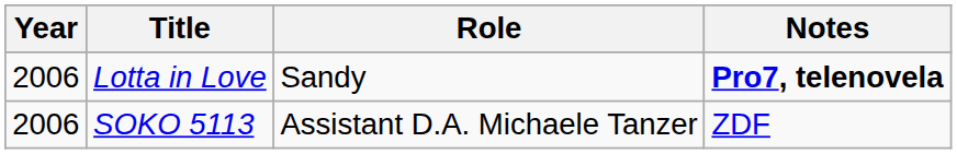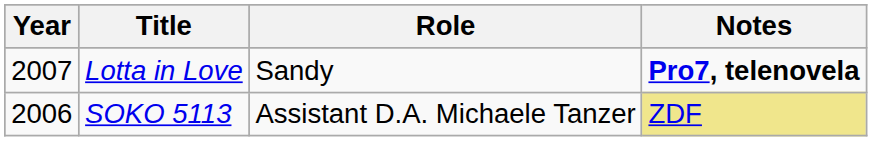 <table class="wikitable sortable">
 <tr>
 <th>Year</th>
 <th>Title</th>
 <th>Role</th>
 <th class="unsortable">Notes</th>
 </tr>
 <tr>
-<td>2006</td>
+<td>2007</td>
 <td><em><a href='#'>Lotta in Love</a></em></td>
 <td>Sandy</td>
 <td><strong><a href='#'>Pro7</a>, telenovela</strong></td>
 </tr>
 <tr>
 <td>2006</td>
 <td><em><a href='#'>SOKO 5113</a></em></td>
 <td>Assistant D.A. Michaele Tanzer</td>
-<td><a href='#'>ZDF</a></td>
+<td style="background: khaki;"><a href='#'>ZDF</a></td>
 </tr>
 </table>
